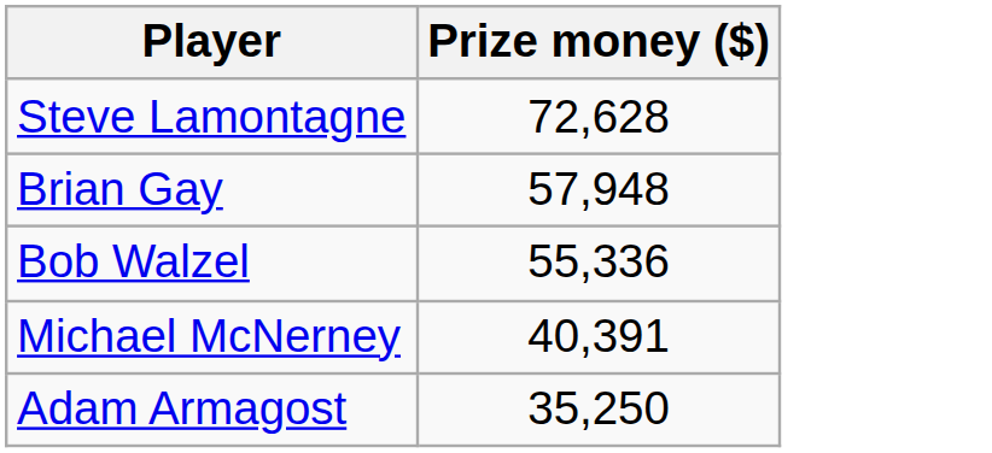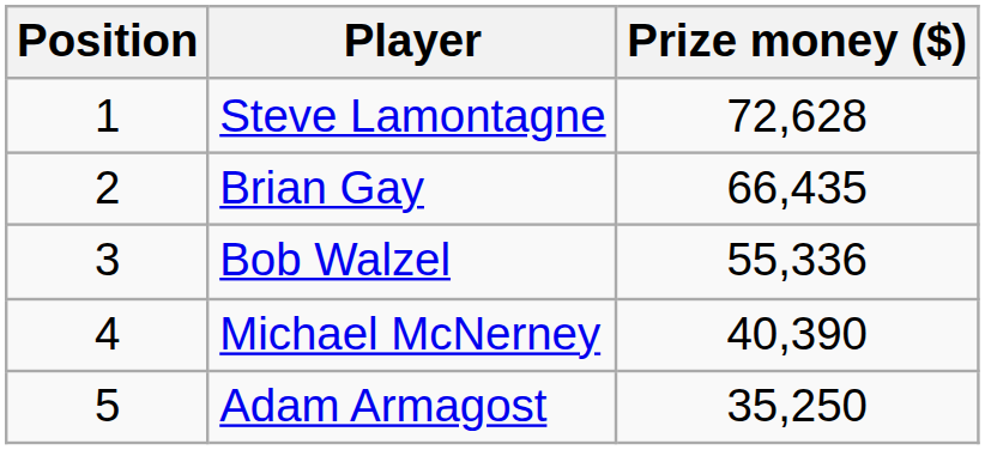 <table class="wikitable">
 <tr>
+<th>Position</th>
 <th>Player</th>
 <th>Prize money ($)</th>
 </tr>
 <tr>
+<td align=center>1</td>
 <td> <a href='#'>Steve Lamontagne</a></td>
 <td align=center>72,628</td>
 </tr>
 <tr>
+<td align=center>2</td>
 <td> <a href='#'>Brian Gay</a></td>
-<td align=center>57,948</td>
+<td align=center>66,435</td>
 </tr>
 <tr>
+<td align=center>3</td>
 <td> <a href='#'>Bob Walzel</a></td>
 <td align=center>55,336</td>
 </tr>
 <tr>
+<td align=center>4</td>
 <td> <a href='#'>Michael McNerney</a></td>
-<td align=center>40,391</td>
+<td align=center>40,390</td>
 </tr>
 <tr>
+<td align=center>5</td>
 <td> <a href='#'>Adam Armagost</a></td>
 <td align=center>35,250</td>
 </tr>
 </table>
